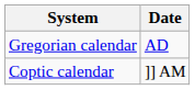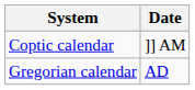 <table class="wikitable floatright">
 <tr>
 <th>System</th>
 <th>Date</th>
 </tr>
 <tr>
+<td><a href='#'>Coptic calendar</a></td>
+<td [[>]]  AM</td>
+</tr>
+<tr>
 <td><a href='#'>Gregorian calendar</a></td>
 <td> <a href='#'>AD</a></td>
 </tr>
-<tr>
-<td><a href='#'>Coptic calendar</a></td>
-<td [[>]]  AM</td>
-</tr>
 </table>
